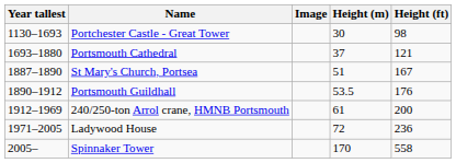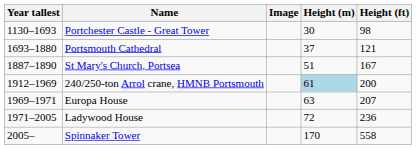 <table class="wikitable">
 <tr>
 <th>Year tallest</th>
 <th>Name</th>
 <th>Image</th>
 <th>Height (m)</th>
 <th>Height (ft)</th>
 </tr>
 <tr>
 <td>1130–1693</td>
 <td><a href='#'>Portchester Castle - Great Tower</a></td>
 <td></td>
 <td>30</td>
 <td>98</td>
 </tr>
 <tr>
 <td>1693–1880</td>
 <td><a href='#'>Portsmouth Cathedral</a></td>
 <td></td>
 <td>37</td>
 <td>121</td>
 </tr>
 <tr>
 <td>1887–1890</td>
 <td><a href='#'>St Mary's Church, Portsea</a></td>
 <td></td>
 <td>51</td>
 <td>167</td>
 </tr>
 <tr>
-<td>1890–1912</td>
-<td><a href='#'>Portsmouth Guildhall</a></td>
-<td></td>
-<td>53.5</td>
-<td>176</td>
-</tr>
-<tr>
 <td>1912–1969</td>
 <td>240/250-ton <a href='#'>Arrol</a> crane, <a href='#'>HMNB Portsmouth</a></td>
 <td></td>
-<td>61</td>
+<td style="background: lightblue;">61</td>
 <td>200</td>
+</tr>
+<tr>
+<td>1969–1971</td>
+<td>Europa House</td>
+<td></td>
+<td>63</td>
+<td>207</td>
 </tr>
 <tr>
 <td>1971–2005</td>
 <td>Ladywood House</td>
 <td></td>
 <td>72</td>
 <td>236</td>
 </tr>
 <tr>
 <td>2005–</td>
 <td><a href='#'>Spinnaker Tower</a></td>
 <td></td>
 <td>170</td>
 <td>558</td>
 </tr>
 </table>
